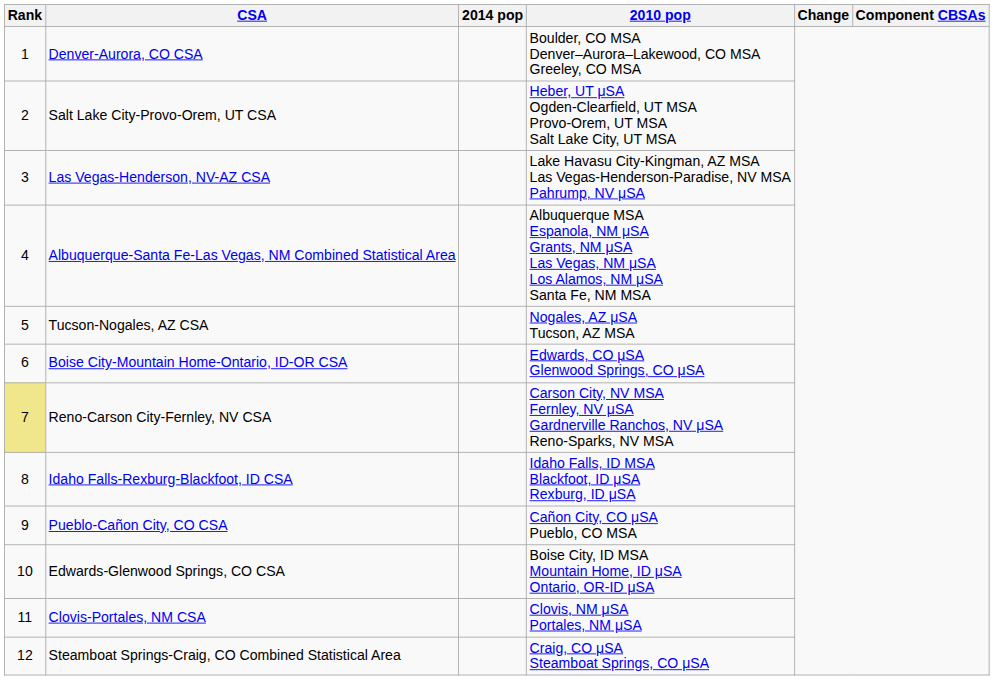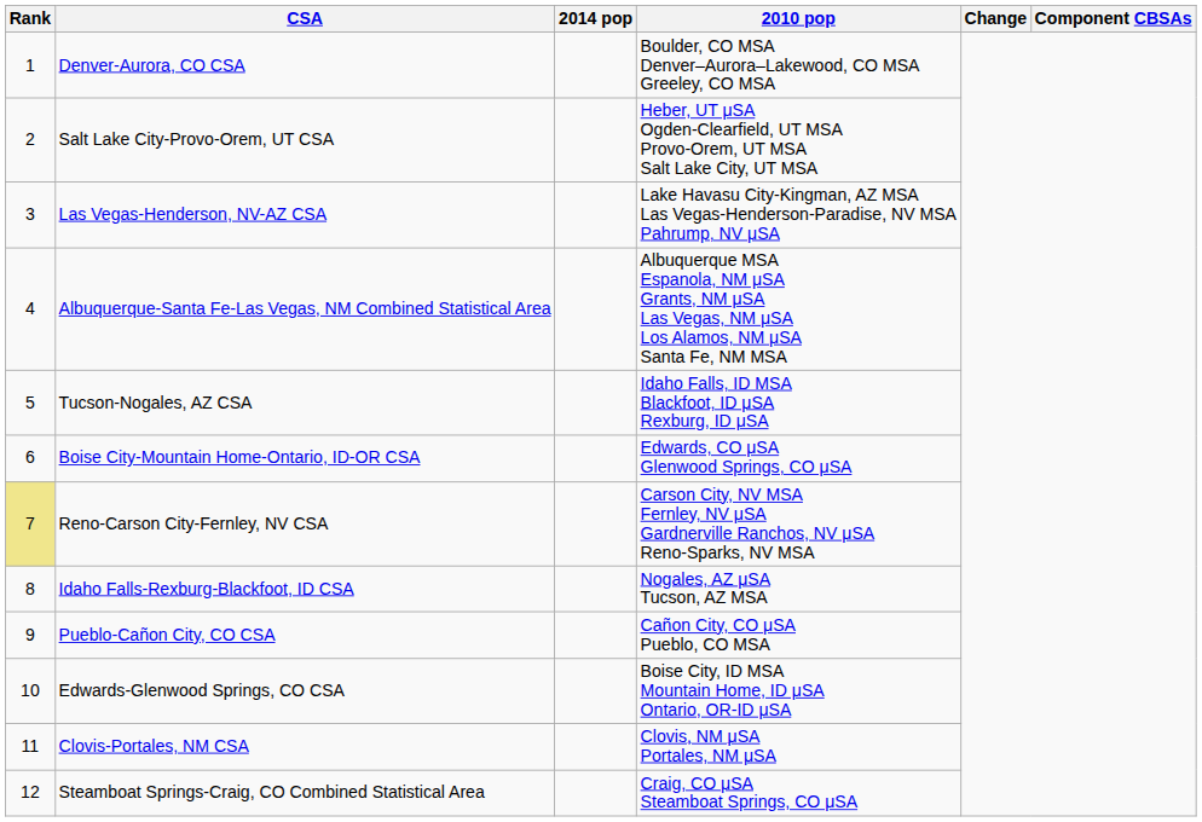 <table class="wikitable sortable">
 <tr>
 <th>Rank</th>
 <th><a href='#'>CSA</a></th>
 <th>2014 pop</th>
 <th><a href='#'>2010 pop</a></th>
 <th>Change</th>
 <th>Component <a href='#'>CBSAs</a></th>
 </tr>
 <tr>
 <td align=center>1</td>
 <td><a href='#'>Denver-Aurora, CO CSA</a></td>
 <td></td>
 <td>Boulder, CO MSA<br>Denver–Aurora–Lakewood, CO MSA<br>Greeley, CO MSA</td>
 </tr>
 <tr>
 <td align=center>2</td>
 <td>Salt Lake City-Provo-Orem, UT CSA</td>
 <td></td>
 <td><a href='#'>Heber, UT μSA</a><br>Ogden-Clearfield, UT MSA<br>Provo-Orem, UT MSA<br>Salt Lake City, UT MSA</td>
 </tr>
 <tr>
 <td align=center>3</td>
 <td><a href='#'>Las Vegas-Henderson, NV-AZ CSA</a></td>
 <td></td>
 <td>Lake Havasu City-Kingman, AZ MSA<br>Las Vegas-Henderson-Paradise, NV MSA<br><a href='#'>Pahrump, NV μSA</a></td>
 </tr>
 <tr>
 <td align=center>4</td>
 <td><a href='#'>Albuquerque-Santa Fe-Las Vegas, NM Combined Statistical Area</a></td>
 <td></td>
 <td>Albuquerque MSA<br><a href='#'>Espanola, NM μSA</a><br><a href='#'>Grants, NM μSA</a><br><a href='#'>Las Vegas, NM μSA</a><br><a href='#'>Los Alamos, NM μSA</a><br>Santa Fe, NM MSA</td>
 </tr>
 <tr>
 <td align=center>5</td>
 <td>Tucson-Nogales, AZ CSA</td>
 <td></td>
-<td><a href='#'>Nogales, AZ μSA</a><br>Tucson, AZ MSA</td>
+<td><a href='#'>Idaho Falls, ID MSA</a><br><a href='#'>Blackfoot, ID μSA</a><br><a href='#'>Rexburg, ID μSA</a></td>
 </tr>
 <tr>
 <td align=center>6</td>
 <td><a href='#'>Boise City-Mountain Home-Ontario, ID-OR CSA</a></td>
 <td></td>
 <td><a href='#'>Edwards, CO μSA</a><br><a href='#'>Glenwood Springs, CO μSA</a></td>
 </tr>
 <tr>
 <td align=center style="background: khaki;">7</td>
 <td>Reno-Carson City-Fernley, NV CSA</td>
 <td></td>
 <td><a href='#'>Carson City, NV MSA</a><br><a href='#'>Fernley, NV μSA</a><br><a href='#'>Gardnerville Ranchos, NV μSA</a><br>Reno-Sparks, NV MSA</td>
 </tr>
 <tr>
 <td align=center>8</td>
 <td><a href='#'>Idaho Falls-Rexburg-Blackfoot, ID CSA</a></td>
 <td></td>
-<td><a href='#'>Idaho Falls, ID MSA</a><br><a href='#'>Blackfoot, ID μSA</a><br><a href='#'>Rexburg, ID μSA</a></td>
+<td><a href='#'>Nogales, AZ μSA</a><br>Tucson, AZ MSA</td>
 </tr>
 <tr>
 <td align=center>9</td>
 <td><a href='#'>Pueblo-Cañon City, CO CSA</a></td>
 <td></td>
 <td><a href='#'>Cañon City, CO μSA</a><br>Pueblo, CO MSA</td>
 </tr>
 <tr>
 <td align=center>10</td>
 <td>Edwards-Glenwood Springs, CO CSA</td>
 <td></td>
 <td>Boise City, ID MSA<br><a href='#'>Mountain Home, ID μSA</a><br><a href='#'>Ontario, OR-ID μSA</a></td>
 </tr>
 <tr>
 <td align=center>11</td>
 <td><a href='#'>Clovis-Portales, NM CSA</a></td>
 <td></td>
 <td><a href='#'>Clovis, NM μSA</a><br><a href='#'>Portales, NM μSA</a></td>
 </tr>
 <tr>
 <td align=center>12</td>
 <td>Steamboat Springs-Craig, CO Combined Statistical Area</td>
 <td></td>
 <td><a href='#'>Craig, CO μSA</a><br><a href='#'>Steamboat Springs, CO μSA</a></td>
 </tr>
 </table>
